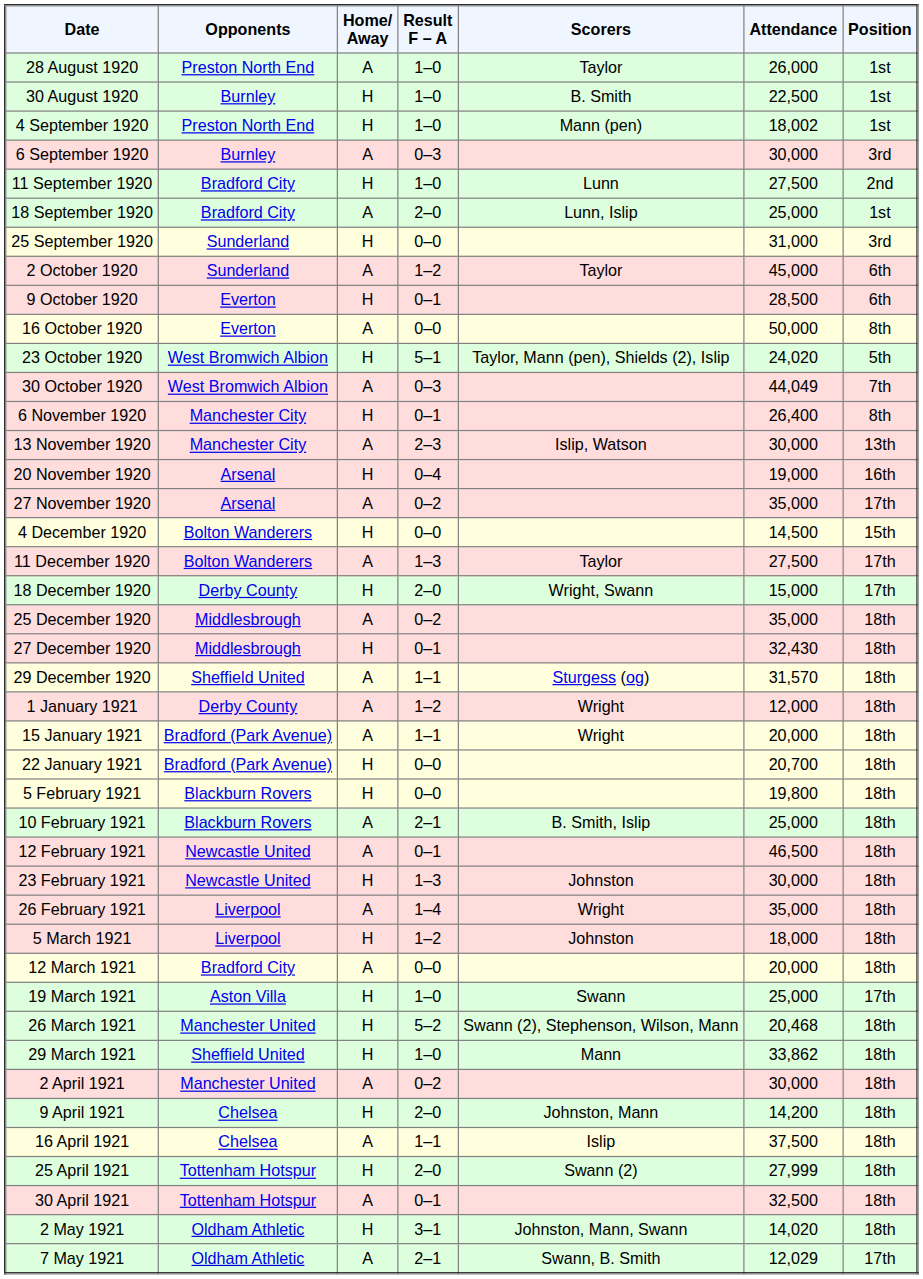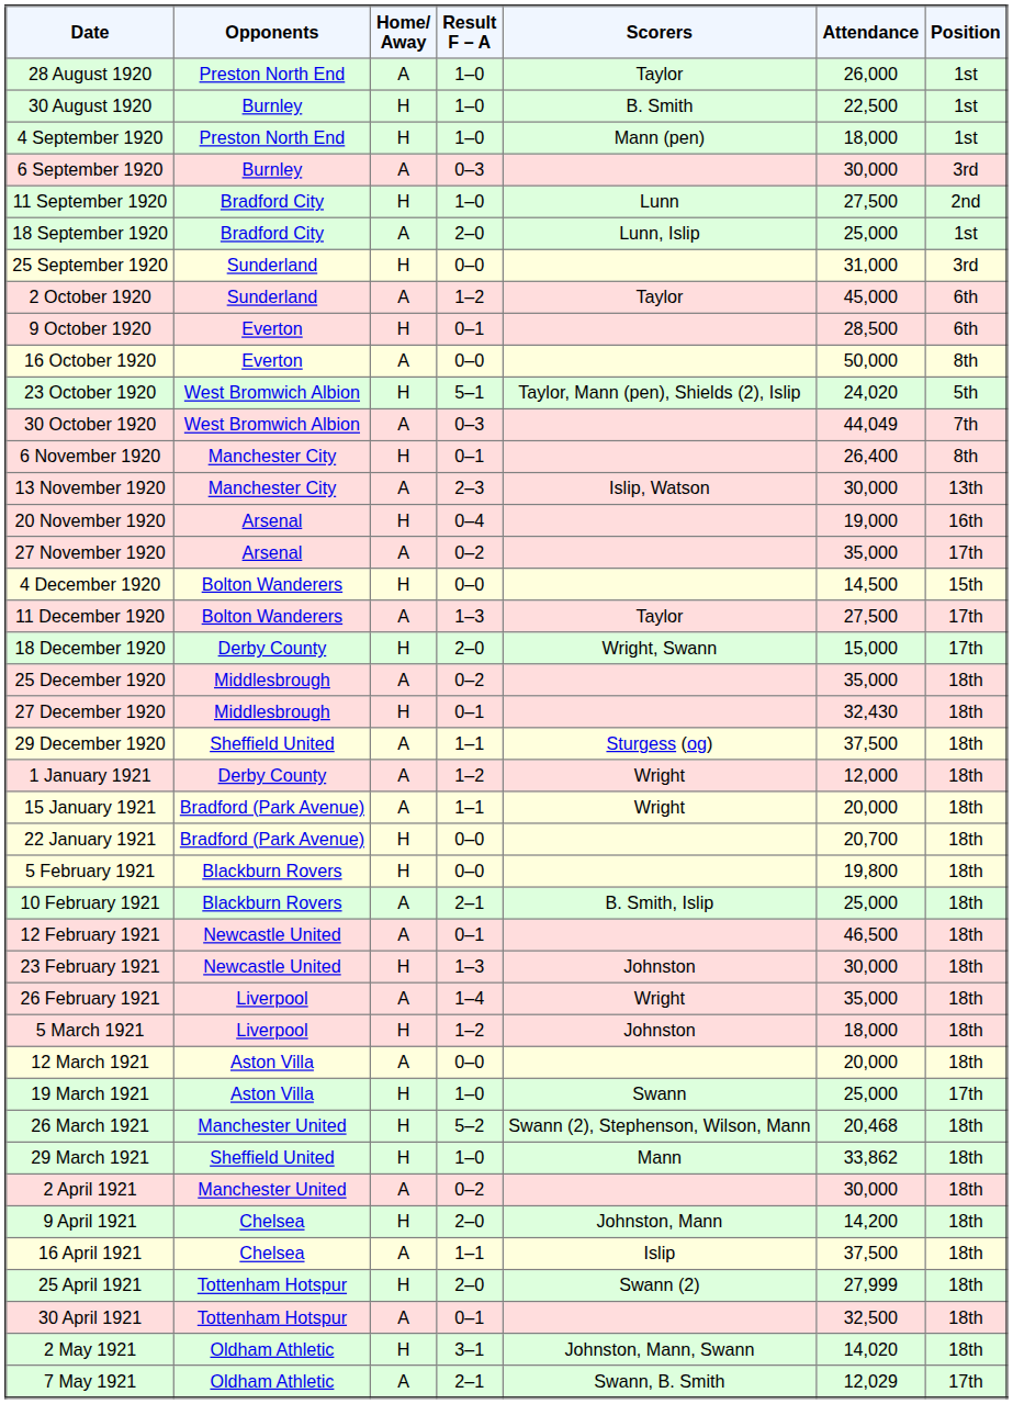 <table border="2" cellpadding="4" style="border-collapse:collapse; text-align:center; font-size:smaller;">
 <tr style="background:#f0f6ff;">
 <th><strong>Date</strong></th>
 <th><strong>Opponents</strong></th>
 <th><strong>Home/<br>Away</strong></th>
 <th><strong>Result<br>F – A</strong></th>
 <th><strong>Scorers</strong></th>
 <th><strong>Attendance</strong></th>
 <th><strong>Position</strong></th>
 </tr>
 <tr style="background:#dfd;">
 <td>28 August 1920</td>
 <td><a href='#'>Preston North End</a></td>
 <td>A</td>
 <td>1–0</td>
 <td>Taylor</td>
 <td>26,000</td>
 <td>1st</td>
 </tr>
 <tr style="background:#dfd;">
 <td>30 August 1920</td>
 <td><a href='#'>Burnley</a></td>
 <td>H</td>
 <td>1–0</td>
 <td>B. Smith</td>
 <td>22,500</td>
 <td>1st</td>
 </tr>
 <tr style="background:#dfd;">
 <td>4 September 1920</td>
 <td><a href='#'>Preston North End</a></td>
 <td>H</td>
 <td>1–0</td>
 <td>Mann (pen)</td>
-<td>18,002</td>
+<td>18,000</td>
 <td>1st</td>
 </tr>
 <tr style="background:#fdd;">
 <td>6 September 1920</td>
 <td><a href='#'>Burnley</a></td>
 <td>A</td>
 <td>0–3</td>
 <td></td>
 <td>30,000</td>
 <td>3rd</td>
 </tr>
 <tr style="background:#dfd;">
 <td>11 September 1920</td>
 <td><a href='#'>Bradford City</a></td>
 <td>H</td>
 <td>1–0</td>
 <td>Lunn</td>
 <td>27,500</td>
 <td>2nd</td>
 </tr>
 <tr style="background:#dfd;">
 <td>18 September 1920</td>
 <td><a href='#'>Bradford City</a></td>
 <td>A</td>
 <td>2–0</td>
 <td>Lunn, Islip</td>
 <td>25,000</td>
 <td>1st</td>
 </tr>
 <tr style="background:#ffd;">
 <td>25 September 1920</td>
 <td><a href='#'>Sunderland</a></td>
 <td>H</td>
 <td>0–0</td>
 <td></td>
 <td>31,000</td>
 <td>3rd</td>
 </tr>
 <tr style="background:#fdd;">
 <td>2 October 1920</td>
 <td><a href='#'>Sunderland</a></td>
 <td>A</td>
 <td>1–2</td>
 <td>Taylor</td>
 <td>45,000</td>
 <td>6th</td>
 </tr>
 <tr style="background:#fdd;">
 <td>9 October 1920</td>
 <td><a href='#'>Everton</a></td>
 <td>H</td>
 <td>0–1</td>
 <td></td>
 <td>28,500</td>
 <td>6th</td>
 </tr>
 <tr style="background:#ffd;">
 <td>16 October 1920</td>
 <td><a href='#'>Everton</a></td>
 <td>A</td>
 <td>0–0</td>
 <td></td>
 <td>50,000</td>
 <td>8th</td>
 </tr>
 <tr style="background:#dfd;">
 <td>23 October 1920</td>
 <td><a href='#'>West Bromwich Albion</a></td>
 <td>H</td>
 <td>5–1</td>
 <td>Taylor, Mann (pen), Shields (2), Islip</td>
 <td>24,020</td>
 <td>5th</td>
 </tr>
 <tr style="background:#fdd;">
 <td>30 October 1920</td>
 <td><a href='#'>West Bromwich Albion</a></td>
 <td>A</td>
 <td>0–3</td>
 <td></td>
 <td>44,049</td>
 <td>7th</td>
 </tr>
 <tr style="background:#fdd;">
 <td>6 November 1920</td>
 <td><a href='#'>Manchester City</a></td>
 <td>H</td>
 <td>0–1</td>
 <td></td>
 <td>26,400</td>
 <td>8th</td>
 </tr>
 <tr style="background:#fdd;">
 <td>13 November 1920</td>
 <td><a href='#'>Manchester City</a></td>
 <td>A</td>
 <td>2–3</td>
 <td>Islip, Watson</td>
 <td>30,000</td>
 <td>13th</td>
 </tr>
 <tr style="background:#fdd;">
 <td>20 November 1920</td>
 <td><a href='#'>Arsenal</a></td>
 <td>H</td>
 <td>0–4</td>
 <td></td>
 <td>19,000</td>
 <td>16th</td>
 </tr>
 <tr style="background:#fdd;">
 <td>27 November 1920</td>
 <td><a href='#'>Arsenal</a></td>
 <td>A</td>
 <td>0–2</td>
 <td></td>
 <td>35,000</td>
 <td>17th</td>
 </tr>
 <tr style="background:#ffd;">
 <td>4 December 1920</td>
 <td><a href='#'>Bolton Wanderers</a></td>
 <td>H</td>
 <td>0–0</td>
 <td></td>
 <td>14,500</td>
 <td>15th</td>
 </tr>
 <tr style="background:#fdd;">
 <td>11 December 1920</td>
 <td><a href='#'>Bolton Wanderers</a></td>
 <td>A</td>
 <td>1–3</td>
 <td>Taylor</td>
 <td>27,500</td>
 <td>17th</td>
 </tr>
 <tr style="background:#dfd;">
 <td>18 December 1920</td>
 <td><a href='#'>Derby County</a></td>
 <td>H</td>
 <td>2–0</td>
 <td>Wright, Swann</td>
 <td>15,000</td>
 <td>17th</td>
 </tr>
 <tr style="background:#fdd;">
 <td>25 December 1920</td>
 <td><a href='#'>Middlesbrough</a></td>
 <td>A</td>
 <td>0–2</td>
 <td></td>
 <td>35,000</td>
 <td>18th</td>
 </tr>
 <tr style="background:#fdd;">
 <td>27 December 1920</td>
 <td><a href='#'>Middlesbrough</a></td>
 <td>H</td>
 <td>0–1</td>
 <td></td>
 <td>32,430</td>
 <td>18th</td>
 </tr>
 <tr style="background:#ffd;">
 <td>29 December 1920</td>
 <td><a href='#'>Sheffield United</a></td>
 <td>A</td>
 <td>1–1</td>
 <td><a href='#'>Sturgess</a> (<a href='#'>og</a>)</td>
-<td>31,570</td>
+<td>37,500</td>
 <td>18th</td>
 </tr>
 <tr style="background:#fdd;">
 <td>1 January 1921</td>
 <td><a href='#'>Derby County</a></td>
 <td>A</td>
 <td>1–2</td>
 <td>Wright</td>
 <td>12,000</td>
 <td>18th</td>
 </tr>
 <tr style="background:#ffd;">
 <td>15 January 1921</td>
 <td><a href='#'>Bradford (Park Avenue)</a></td>
 <td>A</td>
 <td>1–1</td>
 <td>Wright</td>
 <td>20,000</td>
 <td>18th</td>
 </tr>
 <tr style="background:#ffd;">
 <td>22 January 1921</td>
 <td><a href='#'>Bradford (Park Avenue)</a></td>
 <td>H</td>
 <td>0–0</td>
 <td></td>
 <td>20,700</td>
 <td>18th</td>
 </tr>
 <tr style="background:#ffd;">
 <td>5 February 1921</td>
 <td><a href='#'>Blackburn Rovers</a></td>
 <td>H</td>
 <td>0–0</td>
 <td></td>
 <td>19,800</td>
 <td>18th</td>
 </tr>
 <tr style="background:#dfd;">
 <td>10 February 1921</td>
 <td><a href='#'>Blackburn Rovers</a></td>
 <td>A</td>
 <td>2–1</td>
 <td>B. Smith, Islip</td>
 <td>25,000</td>
 <td>18th</td>
 </tr>
 <tr style="background:#fdd;">
 <td>12 February 1921</td>
 <td><a href='#'>Newcastle United</a></td>
 <td>A</td>
 <td>0–1</td>
 <td></td>
 <td>46,500</td>
 <td>18th</td>
 </tr>
 <tr style="background:#fdd;">
 <td>23 February 1921</td>
 <td><a href='#'>Newcastle United</a></td>
 <td>H</td>
 <td>1–3</td>
 <td>Johnston</td>
 <td>30,000</td>
 <td>18th</td>
 </tr>
 <tr style="background:#fdd;">
 <td>26 February 1921</td>
 <td><a href='#'>Liverpool</a></td>
 <td>A</td>
 <td>1–4</td>
 <td>Wright</td>
 <td>35,000</td>
 <td>18th</td>
 </tr>
 <tr style="background:#fdd;">
 <td>5 March 1921</td>
 <td><a href='#'>Liverpool</a></td>
 <td>H</td>
 <td>1–2</td>
 <td>Johnston</td>
 <td>18,000</td>
 <td>18th</td>
 </tr>
 <tr style="background:#ffd;">
 <td>12 March 1921</td>
-<td><a href='#'>Bradford City</a></td>
+<td><a href='#'>Aston Villa</a></td>
 <td>A</td>
 <td>0–0</td>
 <td></td>
 <td>20,000</td>
 <td>18th</td>
 </tr>
 <tr style="background:#dfd;">
 <td>19 March 1921</td>
 <td><a href='#'>Aston Villa</a></td>
 <td>H</td>
 <td>1–0</td>
 <td>Swann</td>
 <td>25,000</td>
 <td>17th</td>
 </tr>
 <tr style="background:#dfd;">
 <td>26 March 1921</td>
 <td><a href='#'>Manchester United</a></td>
 <td>H</td>
 <td>5–2</td>
 <td>Swann (2), Stephenson, Wilson, Mann</td>
 <td>20,468</td>
 <td>18th</td>
 </tr>
 <tr style="background:#dfd;">
 <td>29 March 1921</td>
 <td><a href='#'>Sheffield United</a></td>
 <td>H</td>
 <td>1–0</td>
 <td>Mann</td>
 <td>33,862</td>
 <td>18th</td>
 </tr>
 <tr style="background:#fdd;">
 <td>2 April 1921</td>
 <td><a href='#'>Manchester United</a></td>
 <td>A</td>
 <td>0–2</td>
 <td></td>
 <td>30,000</td>
 <td>18th</td>
 </tr>
 <tr style="background:#dfd;">
 <td>9 April 1921</td>
 <td><a href='#'>Chelsea</a></td>
 <td>H</td>
 <td>2–0</td>
 <td>Johnston, Mann</td>
 <td>14,200</td>
 <td>18th</td>
 </tr>
 <tr style="background:#ffd;">
 <td>16 April 1921</td>
 <td><a href='#'>Chelsea</a></td>
 <td>A</td>
 <td>1–1</td>
 <td>Islip</td>
 <td>37,500</td>
 <td>18th</td>
 </tr>
 <tr style="background:#dfd;">
 <td>25 April 1921</td>
 <td><a href='#'>Tottenham Hotspur</a></td>
 <td>H</td>
 <td>2–0</td>
 <td>Swann (2)</td>
 <td>27,999</td>
 <td>18th</td>
 </tr>
 <tr style="background:#fdd;">
 <td>30 April 1921</td>
 <td><a href='#'>Tottenham Hotspur</a></td>
 <td>A</td>
 <td>0–1</td>
 <td></td>
 <td>32,500</td>
 <td>18th</td>
 </tr>
 <tr style="background:#dfd;">
 <td>2 May 1921</td>
 <td><a href='#'>Oldham Athletic</a></td>
 <td>H</td>
 <td>3–1</td>
 <td>Johnston, Mann, Swann</td>
 <td>14,020</td>
 <td>18th</td>
 </tr>
 <tr style="background:#dfd;">
 <td>7 May 1921</td>
 <td><a href='#'>Oldham Athletic</a></td>
 <td>A</td>
 <td>2–1</td>
 <td>Swann, B. Smith</td>
 <td>12,029</td>
 <td>17th</td>
 </tr>
 </table>
